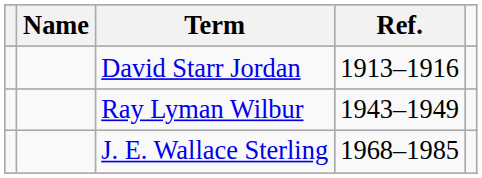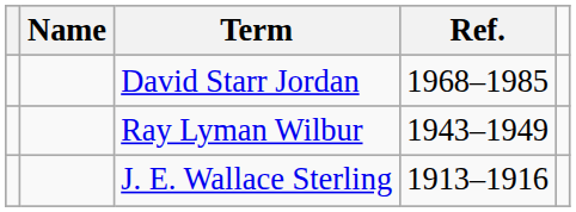 <table class="wikitable">
 <tr>
 <th></th>
 <th>Name</th>
 <th>Term</th>
 <th>Ref.</th>
 </tr>
 <tr>
 <td></td>
 <td></td>
 <td><a href='#'>David Starr Jordan</a></td>
-<td>1913–1916</td>
+<td>1968–1985</td>
 <td></td>
 </tr>
 <tr>
 <td></td>
 <td></td>
 <td><a href='#'>Ray Lyman Wilbur</a></td>
 <td>1943–1949</td>
 <td></td>
 </tr>
 <tr>
 <td></td>
 <td></td>
 <td><a href='#'>J. E. Wallace Sterling</a></td>
-<td>1968–1985</td>
+<td>1913–1916</td>
 <td></td>
 </tr>
 </table>
